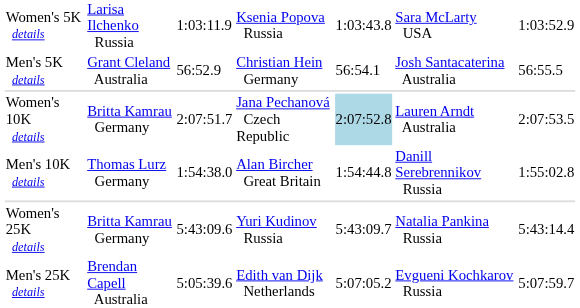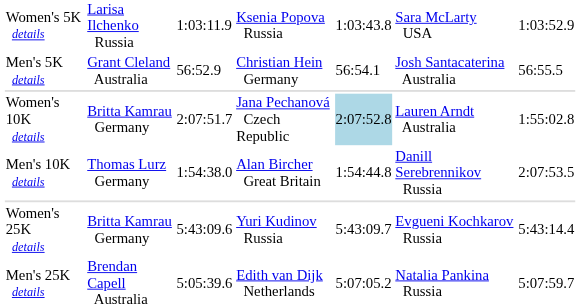 <table>
 <tr>
 <td>Women's 5K <small><br>   <em><a href='#'>details</a></em></small></td>
 <td><a href='#'>Larisa Ilchenko</a> <br>   Russia</td>
 <td>1:03:11.9</td>
 <td><a href='#'>Ksenia Popova</a> <br>   Russia</td>
 <td>1:03:43.8</td>
 <td><a href='#'>Sara McLarty</a> <br>   USA</td>
 <td>1:03:52.9</td>
 </tr>
 <tr>
 <td>Men's 5K <small><br>   <em><a href='#'>details</a></em></small></td>
 <td><a href='#'>Grant Cleland</a> <br>   Australia</td>
 <td>56:52.9</td>
 <td><a href='#'>Christian Hein</a> <br>   Germany</td>
 <td>56:54.1</td>
 <td><a href='#'>Josh Santacaterina</a> <br>   Australia</td>
 <td>56:55.5</td>
 </tr>
 <tr bgcolor=#DDDDDD>
 <td colspan=7></td>
 </tr>
 <tr>
 <td>Women's 10K <small><br>   <em><a href='#'>details</a></em></small></td>
 <td><a href='#'>Britta Kamrau</a> <br>   Germany</td>
 <td>2:07:51.7</td>
 <td><a href='#'>Jana Pechanová</a> <br>   Czech Republic</td>
 <td style="background: lightblue;">2:07:52.8</td>
 <td><a href='#'>Lauren Arndt</a> <br>   Australia</td>
-<td>2:07:53.5</td>
+<td>1:55:02.8</td>
 </tr>
 <tr>
 <td>Men's 10K <small><br>   <em><a href='#'>details</a></em></small></td>
 <td><a href='#'>Thomas Lurz</a> <br>   Germany</td>
 <td>1:54:38.0</td>
 <td><a href='#'>Alan Bircher</a> <br>   Great Britain</td>
 <td>1:54:44.8</td>
 <td><a href='#'>Danill Serebrennikov</a> <br>   Russia</td>
-<td>1:55:02.8</td>
+<td>2:07:53.5</td>
 </tr>
 <tr bgcolor=#DDDDDD>
 <td colspan=7></td>
 </tr>
 <tr>
 <td>Women's 25K <small><br>   <em><a href='#'>details</a></em></small></td>
 <td><a href='#'>Britta Kamrau</a> <br>   Germany</td>
 <td>5:43:09.6</td>
 <td><a href='#'>Yuri Kudinov</a> <br>   Russia</td>
 <td>5:43:09.7</td>
-<td><a href='#'>Natalia Pankina</a> <br>   Russia</td>
+<td><a href='#'>Evgueni Kochkarov</a> <br>   Russia</td>
 <td>5:43:14.4</td>
 </tr>
 <tr>
 <td>Men's 25K <small><br>   <em><a href='#'>details</a></em></small></td>
 <td><a href='#'>Brendan Capell</a> <br>   Australia</td>
 <td>5:05:39.6</td>
 <td><a href='#'>Edith van Dijk</a> <br>   Netherlands</td>
 <td>5:07:05.2</td>
-<td><a href='#'>Evgueni Kochkarov</a> <br>   Russia</td>
+<td><a href='#'>Natalia Pankina</a> <br>   Russia</td>
 <td>5:07:59.7</td>
 </tr>
 <tr>
 </tr>
 </table>
